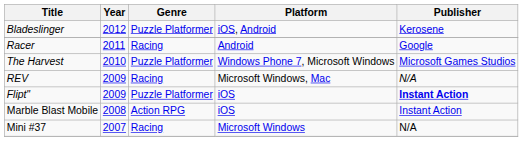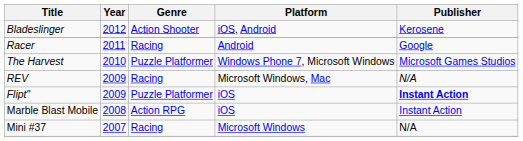 <table class="wikitable">
 <tr>
 <th>Title</th>
 <th>Year</th>
 <th>Genre</th>
 <th>Platform</th>
 <th>Publisher</th>
 </tr>
 <tr>
 <td><em>Bladeslinger</em> </td>
 <td><a href='#'>2012</a></td>
-<td><a href='#'>Puzzle Platformer</a></td>
+<td><a href='#'>Action Shooter</a></td>
 <td><a href='#'>iOS</a>, <a href='#'>Android</a></td>
 <td><a href='#'>Kerosene</a></td>
 </tr>
 <tr>
 </tr>
 <tr>
 <td><em>Racer</em> </td>
 <td><a href='#'>2011</a></td>
 <td><a href='#'>Racing</a></td>
 <td><a href='#'>Android</a></td>
 <td><a href='#'>Google</a></td>
 </tr>
 <tr>
 <td><em>The Harvest</em></td>
 <td><a href='#'>2010</a></td>
 <td><a href='#'>Puzzle Platformer</a></td>
 <td><a href='#'>Windows Phone 7</a>, Microsoft Windows</td>
 <td><a href='#'>Microsoft Games Studios</a></td>
 </tr>
 <tr>
 <td><em>REV</em> </td>
 <td><a href='#'>2009</a></td>
 <td><a href='#'>Racing</a></td>
 <td>Microsoft Windows, <a href='#'>Mac</a></td>
 <td><em>N/A</em></td>
 </tr>
 <tr>
 <td><em>Flipt"</td>
 <td><a href='#'>2009</a></td>
 <td><a href='#'>Puzzle Platformer</a></td>
 <td><a href='#'>iOS</a></td>
 <td><strong><a href='#'>Instant Action</a></strong></td>
 </tr>
 <tr>
 <td></em>Marble Blast Mobile<em></td>
 <td><a href='#'>2008</a></td>
 <td><a href='#'>Action RPG</a></td>
 <td><a href='#'>iOS</a></td>
 <td><a href='#'>Instant Action</a></td>
 </tr>
 <tr>
 <td></em>Mini #37<em> </td>
 <td><a href='#'>2007</a></td>
 <td><a href='#'>Racing</a></td>
 <td><a href='#'>Microsoft Windows</a></td>
 <td></em>N/A<em></td>
 </tr>
 <tr>
 </tr>
 </table>
